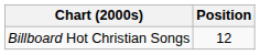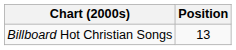 <table class="wikitable">
 <tr>
 <th>Chart (2000s)</th>
 <th>Position</th>
 </tr>
 <tr>
 <td><em>Billboard</em> Hot Christian Songs</td>
-<td align="center">12</td>
+<td align="center">13</td>
 </tr>
 </table>
